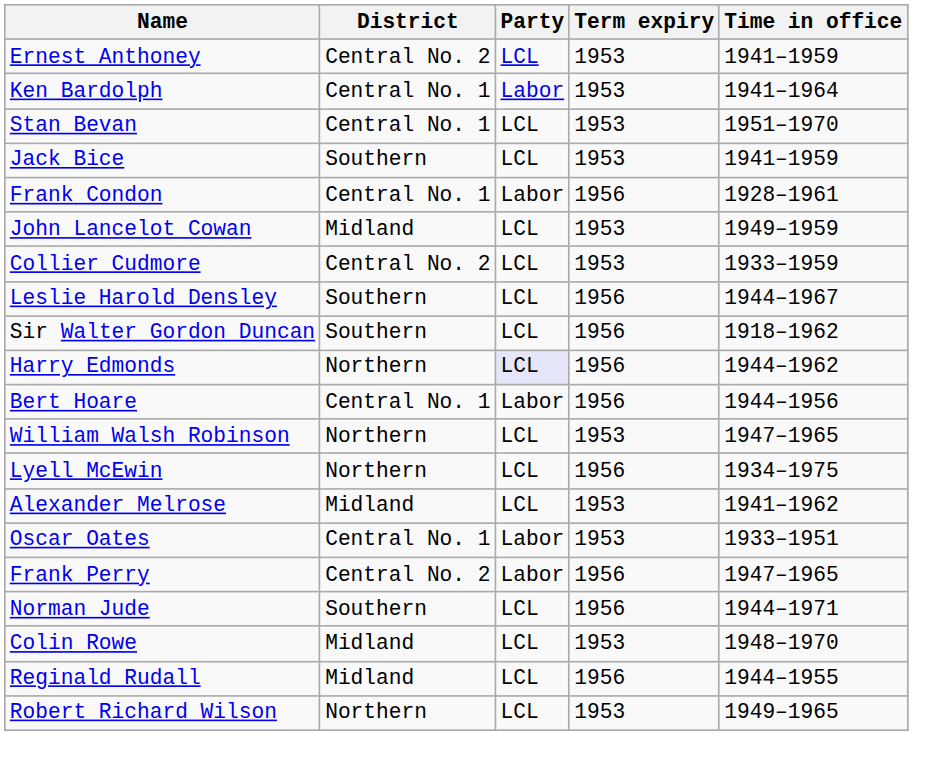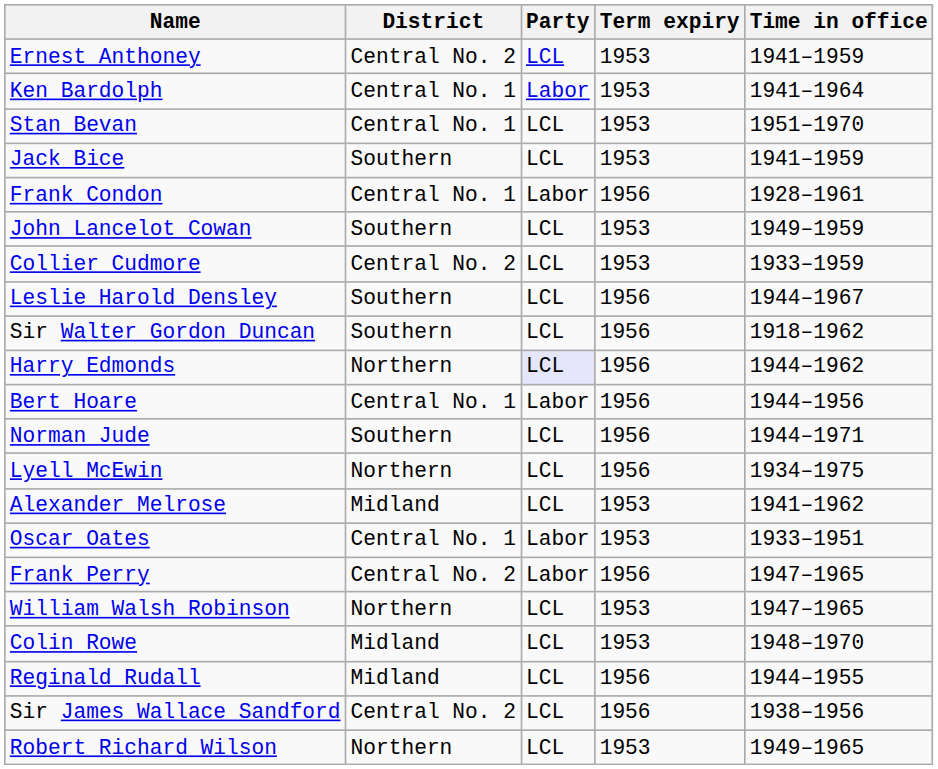 <table class="wikitable sortable">
 <tr>
 <th>Name</th>
 <th>District</th>
 <th>Party</th>
 <th>Term expiry</th>
 <th>Time in office</th>
 </tr>
 <tr>
 <td><a href='#'>Ernest Anthoney</a></td>
 <td>Central No. 2</td>
 <td><a href='#'>LCL</a></td>
 <td>1953</td>
 <td>1941–1959</td>
 </tr>
 <tr>
 <td><a href='#'>Ken Bardolph</a></td>
 <td>Central No. 1</td>
 <td><a href='#'>Labor</a></td>
 <td>1953</td>
 <td>1941–1964</td>
 </tr>
 <tr>
 <td><a href='#'>Stan Bevan</a> </td>
 <td>Central No. 1</td>
 <td>LCL</td>
 <td>1953</td>
 <td>1951–1970</td>
 </tr>
 <tr>
 <td><a href='#'>Jack Bice</a></td>
 <td>Southern</td>
 <td>LCL</td>
 <td>1953</td>
 <td>1941–1959</td>
 </tr>
 <tr>
 <td><a href='#'>Frank Condon</a></td>
 <td>Central No. 1</td>
 <td>Labor</td>
 <td>1956</td>
 <td>1928–1961</td>
 </tr>
 <tr>
 <td><a href='#'>John Lancelot Cowan</a></td>
-<td>Midland</td>
+<td>Southern</td>
 <td>LCL</td>
 <td>1953</td>
 <td>1949–1959</td>
 </tr>
 <tr>
 <td><a href='#'>Collier Cudmore</a></td>
 <td>Central No. 2</td>
 <td>LCL</td>
 <td>1953</td>
 <td>1933–1959</td>
 </tr>
 <tr>
 <td><a href='#'>Leslie Harold Densley</a></td>
 <td>Southern</td>
 <td>LCL</td>
 <td>1956</td>
 <td>1944–1967</td>
 </tr>
 <tr>
 <td>Sir <a href='#'>Walter Gordon Duncan</a></td>
 <td>Southern</td>
 <td>LCL</td>
 <td>1956</td>
 <td>1918–1962</td>
 </tr>
 <tr>
 <td><a href='#'>Harry Edmonds</a></td>
 <td>Northern</td>
 <td style="background: lavender;">LCL</td>
 <td>1956</td>
 <td>1944–1962</td>
 </tr>
 <tr>
 <td><a href='#'>Bert Hoare</a></td>
 <td>Central No. 1</td>
 <td>Labor</td>
 <td>1956</td>
 <td>1944–1956</td>
 </tr>
 <tr>
-<td><a href='#'>William Walsh Robinson</a></td>
-<td>Northern</td>
+<td><a href='#'>Norman Jude</a></td>
+<td>Southern</td>
 <td>LCL</td>
-<td>1953</td>
-<td>1947–1965</td>
+<td>1956</td>
+<td>1944–1971</td>
 </tr>
 <tr>
 <td><a href='#'>Lyell McEwin</a></td>
 <td>Northern</td>
 <td>LCL</td>
 <td>1956</td>
 <td>1934–1975</td>
 </tr>
 <tr>
 <td><a href='#'>Alexander Melrose</a></td>
 <td>Midland</td>
 <td>LCL</td>
 <td>1953</td>
 <td>1941–1962</td>
 </tr>
 <tr>
 <td><a href='#'>Oscar Oates</a> </td>
 <td>Central No. 1</td>
 <td>Labor</td>
 <td>1953</td>
 <td>1933–1951</td>
 </tr>
 <tr>
 <td><a href='#'>Frank Perry</a></td>
 <td>Central No. 2</td>
 <td>Labor</td>
 <td>1956</td>
 <td>1947–1965</td>
 </tr>
 <tr>
-<td><a href='#'>Norman Jude</a></td>
-<td>Southern</td>
+<td><a href='#'>William Walsh Robinson</a></td>
+<td>Northern</td>
 <td>LCL</td>
-<td>1956</td>
-<td>1944–1971</td>
+<td>1953</td>
+<td>1947–1965</td>
 </tr>
 <tr>
 <td><a href='#'>Colin Rowe</a></td>
 <td>Midland</td>
 <td>LCL</td>
 <td>1953</td>
 <td>1948–1970</td>
 </tr>
 <tr>
 <td><a href='#'>Reginald Rudall</a></td>
 <td>Midland</td>
 <td>LCL</td>
 <td>1956</td>
 <td>1944–1955</td>
 </tr>
 <tr>
+<td>Sir <a href='#'>James Wallace Sandford</a></td>
+<td>Central No. 2</td>
+<td>LCL</td>
+<td>1956</td>
+<td>1938–1956</td>
+</tr>
+<tr>
 <td><a href='#'>Robert Richard Wilson</a></td>
 <td>Northern</td>
 <td>LCL</td>
 <td>1953</td>
 <td>1949–1965</td>
 </tr>
 </table>
